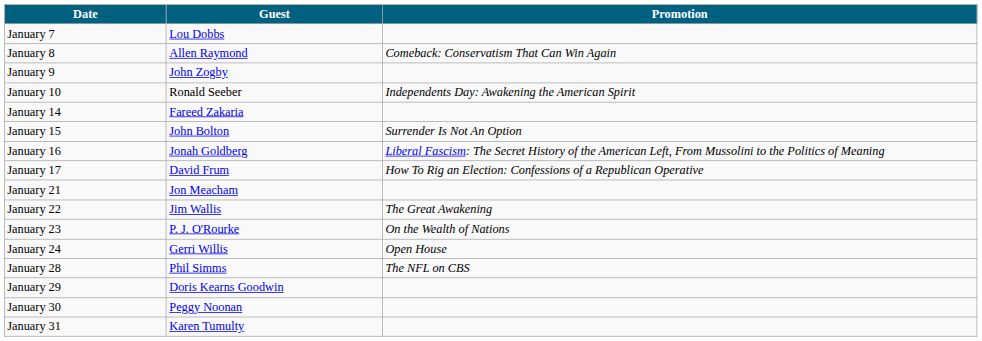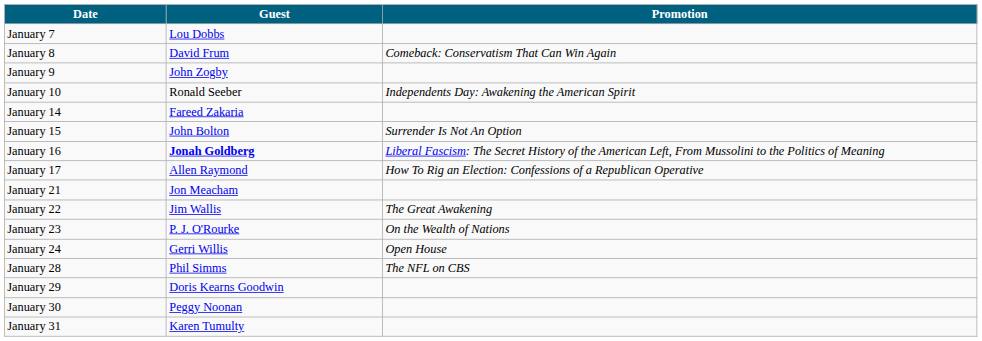 <table class="wikitable" width="100%">
 <tr>
 <th width="15%" style="background:#006080; color:#FFFFFF">Date</th>
 <th width="20%" style="background:#006080; color:#FFFFFF">Guest</th>
 <th width="55%" style="background:#006080; color:#FFFFFF">Promotion</th>
 </tr>
 <tr>
 <td>January 7</td>
 <td><a href='#'>Lou Dobbs</a></td>
 <td></td>
 </tr>
 <tr>
 <td>January 8</td>
-<td><a href='#'>Allen Raymond</a></td>
+<td><a href='#'>David Frum</a></td>
 <td><em>Comeback: Conservatism That Can Win Again</em></td>
 </tr>
 <tr>
 <td>January 9</td>
 <td><a href='#'>John Zogby</a></td>
 <td></td>
 </tr>
 <tr>
 <td>January 10</td>
 <td>Ronald Seeber</td>
 <td><em>Independents Day: Awakening the American Spirit</em></td>
 </tr>
 <tr>
 <td>January 14</td>
 <td><a href='#'>Fareed Zakaria</a></td>
 <td></td>
 </tr>
 <tr>
 <td>January 15</td>
 <td><a href='#'>John Bolton</a></td>
 <td><em>Surrender Is Not An Option</em></td>
 </tr>
 <tr>
 <td>January 16</td>
-<td><a href='#'>Jonah Goldberg</a></td>
+<td><strong><a href='#'>Jonah Goldberg</a></strong></td>
 <td><em><a href='#'>Liberal Fascism</a>: The Secret History of the American Left, From Mussolini to the Politics of Meaning</em></td>
 </tr>
 <tr>
 <td>January 17</td>
-<td><a href='#'>David Frum</a></td>
+<td><a href='#'>Allen Raymond</a></td>
 <td><em>How To Rig an Election: Confessions of a Republican Operative</em></td>
 </tr>
 <tr>
 <td>January 21</td>
 <td><a href='#'>Jon Meacham</a></td>
 <td></td>
 </tr>
 <tr>
 <td>January 22</td>
 <td><a href='#'>Jim Wallis</a></td>
 <td><em>The Great Awakening</em></td>
 </tr>
 <tr>
 <td>January 23</td>
 <td><a href='#'>P. J. O'Rourke</a></td>
 <td><em>On the Wealth of Nations</em></td>
 </tr>
 <tr>
 <td>January 24</td>
 <td><a href='#'>Gerri Willis</a></td>
 <td><em>Open House</em></td>
 </tr>
 <tr>
 <td>January 28</td>
 <td><a href='#'>Phil Simms</a></td>
 <td><em>The NFL on CBS</em></td>
 </tr>
 <tr>
 <td>January 29</td>
 <td><a href='#'>Doris Kearns Goodwin</a></td>
 <td></td>
 </tr>
 <tr>
 <td>January 30</td>
 <td><a href='#'>Peggy Noonan</a></td>
 <td></td>
 </tr>
 <tr>
 <td>January 31</td>
 <td><a href='#'>Karen Tumulty</a></td>
 <td></td>
 </tr>
 </table>
